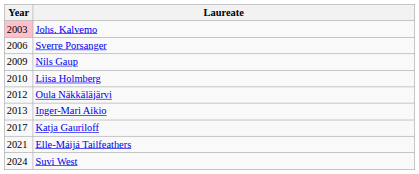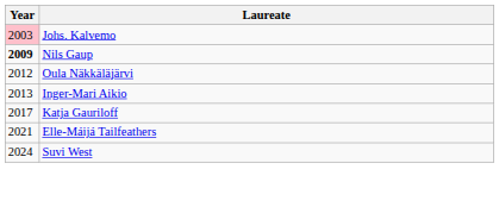 <table class="wikitable" width="50%">
 <tr>
 <th width="7%">Year</th>
 <th width="93%">Laureate</th>
 </tr>
 <tr>
 <td style="background: pink;">2003</td>
 <td><a href='#'>Johs. Kalvemo</a></td>
 </tr>
 <tr>
-<td>2006</td>
-<td><a href='#'>Sverre Porsanger</a></td>
-</tr>
-<tr>
-<td>2009</td>
+<td><strong>2009</strong></td>
 <td><a href='#'>Nils Gaup</a></td>
-</tr>
-<tr>
-<td>2010</td>
-<td><a href='#'>Liisa Holmberg</a></td>
 </tr>
 <tr>
 <td>2012</td>
 <td><a href='#'>Oula Näkkäläjärvi</a></td>
 </tr>
 <tr>
 <td>2013</td>
 <td><a href='#'>Inger-Mari Aikio</a></td>
 </tr>
 <tr>
 <td>2017</td>
 <td><a href='#'>Katja Gauriloff</a></td>
 </tr>
 <tr>
 <td>2021</td>
 <td><a href='#'>Elle-Máijá Tailfeathers</a></td>
 </tr>
 <tr>
 <td>2024</td>
 <td><a href='#'>Suvi West</a></td>
 </tr>
 </table>
